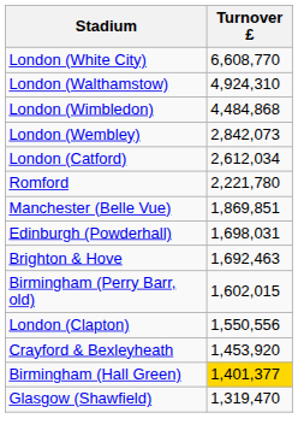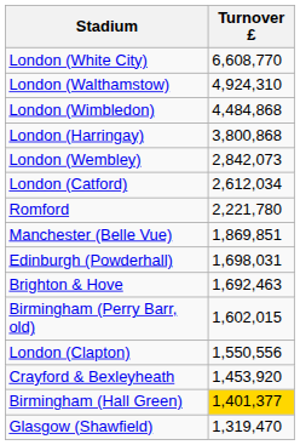 <table class="wikitable">
 <tr>
 <th width=200>Stadium</th>
 <th width=80>Turnover £</th>
 </tr>
 <tr>
 <td><a href='#'>London (White City)</a></td>
 <td>6,608,770</td>
 </tr>
 <tr>
 <td><a href='#'>London (Walthamstow)</a></td>
 <td>4,924,310</td>
 </tr>
 <tr>
 <td><a href='#'>London (Wimbledon)</a></td>
 <td>4,484,868</td>
+</tr>
+<tr>
+<td><a href='#'>London (Harringay)</a></td>
+<td>3,800,868</td>
 </tr>
 <tr>
 <td><a href='#'>London (Wembley)</a></td>
 <td>2,842,073</td>
 </tr>
 <tr>
 <td><a href='#'>London (Catford)</a></td>
 <td>2,612,034</td>
 </tr>
 <tr>
 <td><a href='#'>Romford</a></td>
 <td>2,221,780</td>
 </tr>
 <tr>
 <td><a href='#'>Manchester (Belle Vue)</a></td>
 <td>1,869,851</td>
 </tr>
 <tr>
 <td><a href='#'>Edinburgh (Powderhall)</a></td>
 <td>1,698,031</td>
 </tr>
 <tr>
 <td><a href='#'>Brighton & Hove</a></td>
 <td>1,692,463</td>
 </tr>
 <tr>
 <td><a href='#'>Birmingham (Perry Barr, old)</a></td>
 <td>1,602,015</td>
 </tr>
 <tr>
 <td><a href='#'>London (Clapton)</a></td>
 <td>1,550,556</td>
 </tr>
 <tr>
 <td><a href='#'>Crayford & Bexleyheath</a></td>
 <td>1,453,920</td>
 </tr>
 <tr>
 <td><a href='#'>Birmingham (Hall Green)</a></td>
 <td style="background: gold;">1,401,377</td>
 </tr>
 <tr>
 <td><a href='#'>Glasgow (Shawfield)</a></td>
 <td>1,319,470</td>
 </tr>
 </table>
